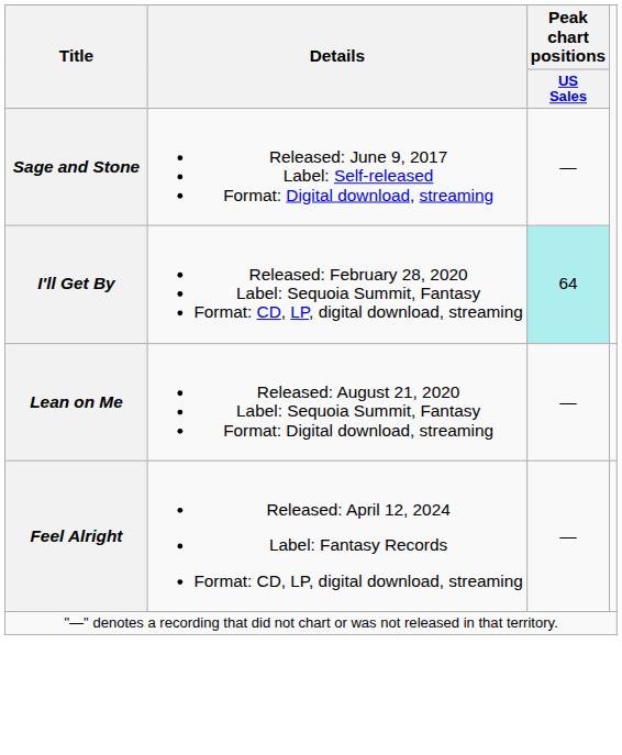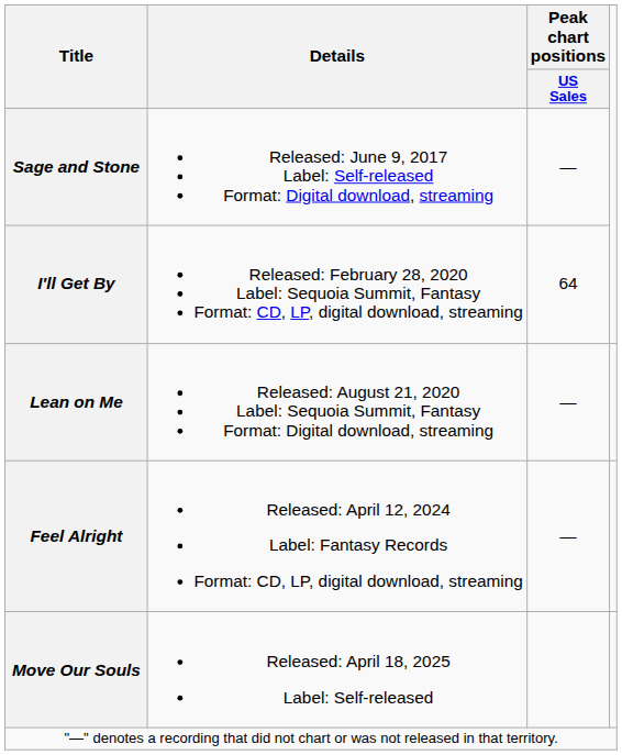 <table class="wikitable plainrowheaders" style="text-align:center;">
 <tr>
 <th scope="col" rowspan="2" style="width:8em;">Title</th>
 <th scope="col" rowspan="2">Details</th>
 <th scope="col" colspan="1">Peak chart positions</th>
 </tr>
 <tr>
 <th scope="col" style="width:3em;font-size:85%;"><a href='#'>US<br>Sales</a><br></th>
 </tr>
 <tr>
 <th scope="row"><em>Sage and Stone</em><br></th>
 <td><br><ul><li>Released: June 9, 2017</li><li>Label: <a href='#'>Self-released</a></li><li>Format: <a href='#'>Digital download</a>, <a href='#'>streaming</a></li></ul></td>
 <td>—</td>
 </tr>
 <tr>
 <th scope="row"><em>I'll Get By</em></th>
 <td><br><ul><li>Released: February 28, 2020</li><li>Label: Sequoia Summit, Fantasy</li><li>Format: <a href='#'>CD</a>, <a href='#'>LP</a>, digital download, streaming</li></ul></td>
-<td style="background: paleturquoise;">64</td>
+<td>64</td>
 </tr>
 <tr>
 <th scope="row"><em>Lean on Me</em></th>
 <td><br><ul><li>Released: August 21, 2020</li><li>Label: Sequoia Summit, Fantasy</li><li>Format: Digital download, streaming</li></ul></td>
 <td>—</td>
 <td></td>
 </tr>
 <tr>
 <th><em>Feel Alright</em></th>
 <td><br><ul><li>Released: April 12, 2024</li></ul><ul><li>Label: Fantasy Records</li></ul><ul><li>Format: CD, LP, digital download, streaming</li></ul></td>
 <td>—</td>
 <td></td>
 </tr>
 <tr>
+<th><em>Move Our Souls</em></th>
+<td><br><ul><li>Released: April 18, 2025</li></ul><ul><li>Label: Self-released</li></ul></td>
+<td></td>
+<td></td>
+</tr>
+<tr>
 <td colspan="4" style="font-size:85%">"—" denotes a recording that did not chart or was not released in that territory.</td>
 </tr>
 </table>
